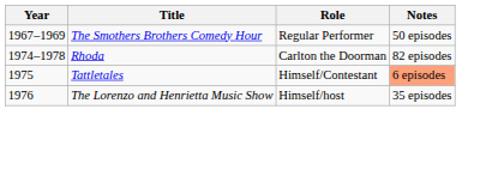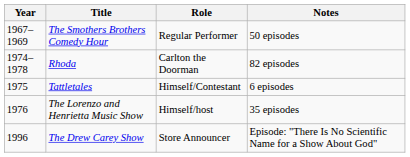 <table class="wikitable sortable">
 <tr>
 <th>Year</th>
 <th>Title</th>
 <th>Role</th>
 <th class="unsortable">Notes</th>
 </tr>
 <tr>
 <td>1967–1969</td>
 <td><em><a href='#'>The Smothers Brothers Comedy Hour</a></em></td>
 <td>Regular Performer</td>
 <td>50 episodes</td>
 </tr>
 <tr>
 <td>1974–1978</td>
 <td><em><a href='#'>Rhoda</a></em></td>
 <td>Carlton the Doorman</td>
 <td>82 episodes</td>
 </tr>
 <tr>
 <td>1975</td>
 <td><em><a href='#'>Tattletales</a></em></td>
 <td>Himself/Contestant</td>
-<td style="background: lightsalmon;">6 episodes</td>
+<td>6 episodes</td>
 </tr>
 <tr>
 <td>1976</td>
 <td><em>The Lorenzo and Henrietta Music Show</em></td>
 <td>Himself/host</td>
 <td>35 episodes</td>
 </tr>
+<tr>
+<td>1996</td>
+<td><em><a href='#'>The Drew Carey Show</a></em></td>
+<td>Store Announcer</td>
+<td>Episode: "There Is No Scientific Name for a Show About God"</td>
+</tr>
 </table>
